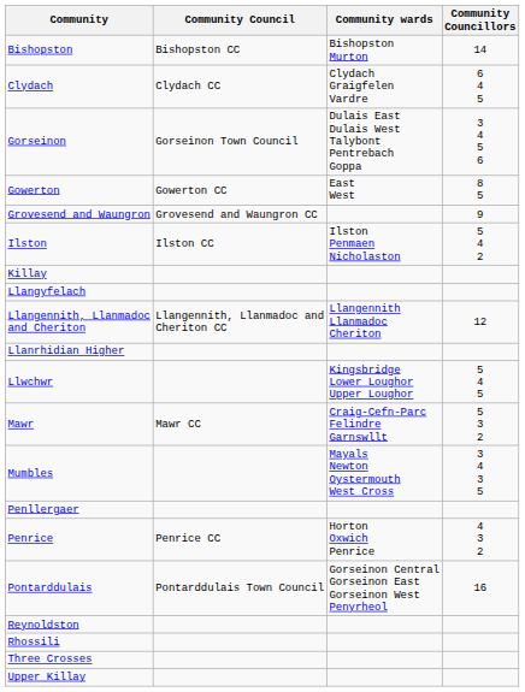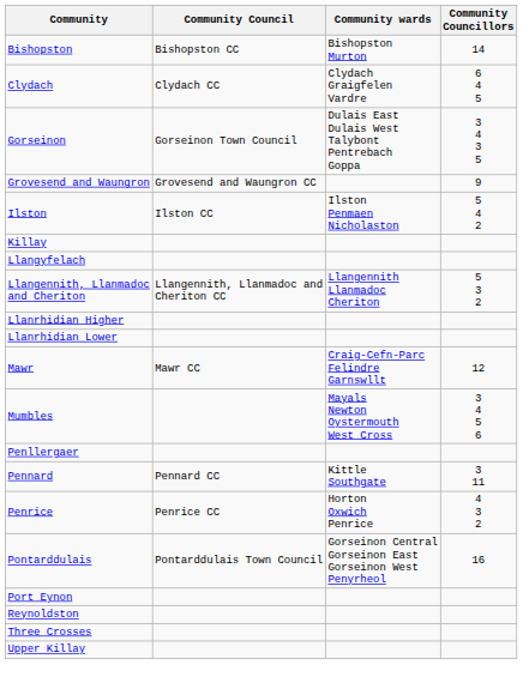 <table class="wikitable sortable">
 <tr>
 <th>Community</th>
 <th>Community Council</th>
 <th>Community wards</th>
 <th>Community<br>Councillors</th>
 </tr>
 <tr>
 <td><a href='#'>Bishopston</a></td>
 <td>Bishopston CC</td>
 <td>Bishopston<br><a href='#'>Murton</a></td>
 <td align="center">14</td>
 </tr>
 <tr>
 <td><a href='#'>Clydach</a></td>
 <td>Clydach CC</td>
 <td>Clydach<br>Graigfelen<br>Vardre</td>
 <td align="center">6<br>4<br>5</td>
 </tr>
 <tr>
 <td><a href='#'>Gorseinon</a></td>
 <td>Gorseinon Town Council</td>
 <td>Dulais East<br>Dulais West<br>Talybont<br>Pentrebach<br>Goppa</td>
-<td align="center">3<br>4<br>5<br>6</td>
-</tr>
-<tr>
-<td><a href='#'>Gowerton</a></td>
-<td>Gowerton CC</td>
-<td>East<br>West</td>
-<td align="center">8<br>5</td>
+<td align="center">3<br>4<br>3<br>5</td>
 </tr>
 <tr>
 <td><a href='#'>Grovesend and Waungron</a></td>
 <td>Grovesend and Waungron CC</td>
 <td></td>
 <td align="center">9</td>
 </tr>
 <tr>
 <td><a href='#'>Ilston</a></td>
 <td>Ilston CC</td>
 <td>Ilston<br><a href='#'>Penmaen</a><br><a href='#'>Nicholaston</a></td>
 <td align="center">5<br>4<br>2</td>
 </tr>
 <tr>
 <td><a href='#'>Killay</a></td>
 <td></td>
 <td></td>
 <td align="center"></td>
 </tr>
 <tr>
 <td><a href='#'>Llangyfelach</a></td>
 <td></td>
 <td></td>
 <td align="center"></td>
 </tr>
 <tr>
 <td><a href='#'>Llangennith, Llanmadoc<br>and Cheriton</a></td>
 <td>Llangennith, Llanmadoc and<br>Cheriton CC</td>
 <td><a href='#'>Llangennith</a><br><a href='#'>Llanmadoc</a><br><a href='#'>Cheriton</a></td>
-<td align="center">12</td>
+<td align="center">5<br>3<br>2</td>
 </tr>
 <tr>
 <td><a href='#'>Llanrhidian Higher</a></td>
 <td></td>
 <td></td>
 <td align="center"></td>
 </tr>
 <tr>
-<td><a href='#'>Llwchwr</a></td>
+<td><a href='#'>Llanrhidian Lower</a></td>
 <td></td>
-<td><a href='#'>Kingsbridge</a><br><a href='#'>Lower Loughor</a><br><a href='#'>Upper Loughor</a></td>
-<td align="center">5<br>4<br>5</td>
+<td></td>
+<td align="center"></td>
 </tr>
 <tr>
 <td><a href='#'>Mawr</a></td>
 <td>Mawr CC</td>
 <td><a href='#'>Craig-Cefn-Parc</a><br><a href='#'>Felindre</a><br><a href='#'>Garnswllt</a></td>
-<td align="center">5<br>3<br>2</td>
+<td align="center">12</td>
 </tr>
 <tr>
 <td><a href='#'>Mumbles</a></td>
 <td></td>
 <td><a href='#'>Mayals</a><br><a href='#'>Newton</a><br><a href='#'>Oystermouth</a><br><a href='#'>West Cross</a></td>
-<td align="center">3<br>4<br>3<br>5</td>
+<td align="center">3<br>4<br>5<br>6</td>
 </tr>
 <tr>
 <td><a href='#'>Penllergaer</a></td>
 <td></td>
 <td></td>
 <td align="center"></td>
+</tr>
+<tr>
+<td><a href='#'>Pennard</a></td>
+<td>Pennard CC</td>
+<td>Kittle<br><a href='#'>Southgate</a></td>
+<td align="center">3<br>11</td>
 </tr>
 <tr>
 <td><a href='#'>Penrice</a></td>
 <td>Penrice CC</td>
 <td>Horton<br><a href='#'>Oxwich</a><br>Penrice</td>
 <td align="center">4<br>3<br>2</td>
 </tr>
 <tr>
 <td><a href='#'>Pontarddulais</a></td>
 <td>Pontarddulais Town Council</td>
 <td>Gorseinon Central<br>Gorseinon East<br>Gorseinon West<br><a href='#'>Penyrheol</a></td>
 <td align="center">16</td>
 </tr>
 <tr>
-<td><a href='#'>Reynoldston</a></td>
+<td><a href='#'>Port Eynon</a></td>
 <td></td>
 <td></td>
 <td align="center"></td>
 </tr>
 <tr>
-<td><a href='#'>Rhossili</a></td>
+<td><a href='#'>Reynoldston</a></td>
 <td></td>
 <td></td>
 <td align="center"></td>
 </tr>
 <tr>
 <td><a href='#'>Three Crosses</a></td>
 <td></td>
 <td></td>
 <td align="center"></td>
 </tr>
 <tr>
 <td><a href='#'>Upper Killay</a></td>
 <td></td>
 <td></td>
 <td align="center"></td>
 </tr>
 </table>
